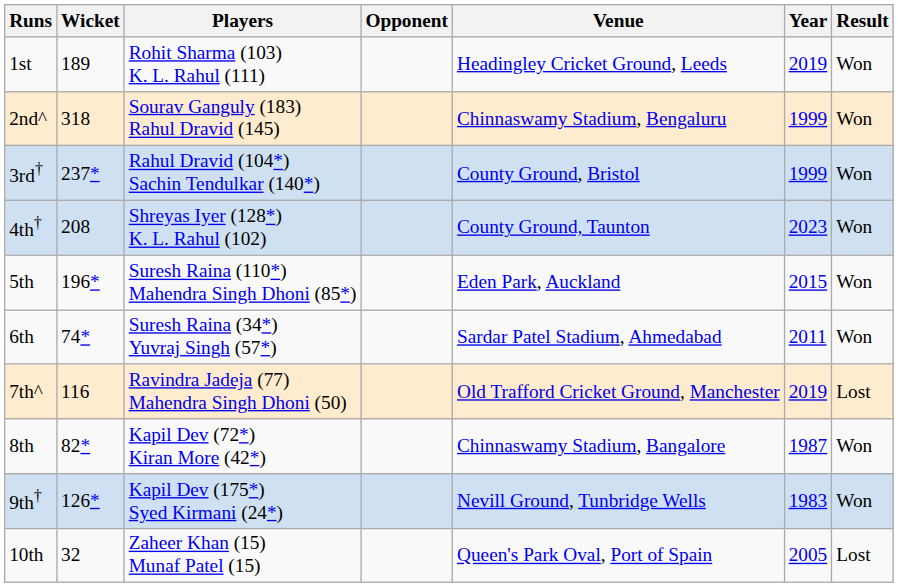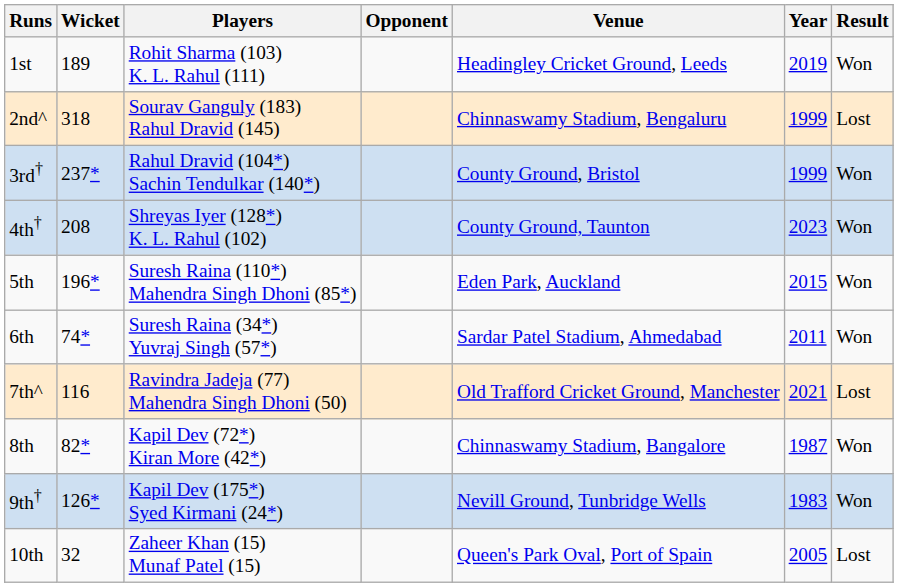 <table class="wikitable"style="font-size: 90%">
 <tr>
 <th scope="col">Runs</th>
 <th scope="col">Wicket</th>
 <th scope="col">Players</th>
 <th scope="col">Opponent</th>
 <th scope="col">Venue</th>
 <th scope="col">Year</th>
 <th scope="col">Result</th>
 </tr>
 <tr>
 <td>1st</td>
 <td>189</td>
 <td><a href='#'>Rohit Sharma</a> (103) <br> <a href='#'>K. L. Rahul</a> (111)</td>
 <td></td>
 <td><a href='#'>Headingley Cricket Ground</a>, <a href='#'>Leeds</a></td>
 <td><a href='#'>2019</a></td>
 <td>Won</td>
 </tr>
 <tr style="background:#ffebcd;">
 <td>2nd^</td>
 <td>318</td>
 <td><a href='#'>Sourav Ganguly</a> (183) <br> <a href='#'>Rahul Dravid</a> (145)</td>
 <td></td>
 <td><a href='#'>Chinnaswamy Stadium</a>, <a href='#'>Bengaluru</a></td>
 <td><a href='#'>1999</a></td>
-<td>Won</td>
+<td>Lost</td>
 </tr>
 <tr style="background:#cee0f2;">
 <td>3rd<sup>†</sup></td>
 <td>237<a href='#'>*</a></td>
 <td><a href='#'>Rahul Dravid</a> (104<a href='#'>*</a>) <br> <a href='#'>Sachin Tendulkar</a> (140<a href='#'>*</a>)</td>
 <td></td>
 <td><a href='#'>County Ground</a>, <a href='#'>Bristol</a></td>
 <td><a href='#'>1999</a></td>
 <td>Won</td>
 </tr>
 <tr style="background:#cee0f2;">
 <td>4th<sup>†</sup></td>
 <td>208</td>
 <td><a href='#'>Shreyas Iyer</a> (128<a href='#'>*</a>) <br> <a href='#'>K. L. Rahul</a> (102)</td>
 <td></td>
 <td><a href='#'>County Ground, Taunton</a></td>
 <td><a href='#'>2023</a></td>
 <td>Won</td>
 </tr>
 <tr>
 <td>5th</td>
 <td>196<a href='#'>*</a></td>
 <td><a href='#'>Suresh Raina</a> (110<a href='#'>*</a>) <br> <a href='#'>Mahendra Singh Dhoni</a> (85<a href='#'>*</a>)</td>
 <td></td>
 <td><a href='#'>Eden Park</a>, <a href='#'>Auckland</a></td>
 <td><a href='#'>2015</a></td>
 <td>Won</td>
 </tr>
 <tr>
 <td>6th</td>
 <td>74<a href='#'>*</a></td>
 <td><a href='#'>Suresh Raina</a> (34<a href='#'>*</a>) <br> <a href='#'>Yuvraj Singh</a> (57<a href='#'>*</a>)</td>
 <td></td>
 <td><a href='#'>Sardar Patel Stadium</a>, <a href='#'>Ahmedabad</a></td>
 <td><a href='#'>2011</a></td>
 <td>Won</td>
 </tr>
 <tr style="background:#ffebcd;">
 <td>7th^</td>
 <td>116</td>
 <td><a href='#'>Ravindra Jadeja</a> (77) <br> <a href='#'>Mahendra Singh Dhoni</a> (50)</td>
 <td></td>
 <td><a href='#'>Old Trafford Cricket Ground</a>, <a href='#'>Manchester</a></td>
-<td><a href='#'>2019</a></td>
+<td><a href='#'>2021</a></td>
 <td>Lost</td>
 </tr>
 <tr>
 <td>8th</td>
 <td>82<a href='#'>*</a></td>
 <td><a href='#'>Kapil Dev</a> (72<a href='#'>*</a>) <br> <a href='#'>Kiran More</a> (42<a href='#'>*</a>)</td>
 <td></td>
 <td><a href='#'>Chinnaswamy Stadium</a>, <a href='#'>Bangalore</a></td>
 <td><a href='#'>1987</a></td>
 <td>Won</td>
 </tr>
 <tr style="background:#cee0f2;">
 <td>9th<sup>†</sup></td>
 <td>126<a href='#'>*</a></td>
 <td><a href='#'>Kapil Dev</a> (175<a href='#'>*</a>) <br> <a href='#'>Syed Kirmani</a> (24<a href='#'>*</a>)</td>
 <td></td>
 <td><a href='#'>Nevill Ground</a>, <a href='#'>Tunbridge Wells</a></td>
 <td><a href='#'>1983</a></td>
 <td>Won</td>
 </tr>
 <tr>
 <td>10th</td>
 <td>32</td>
 <td><a href='#'>Zaheer Khan</a> (15) <br> <a href='#'>Munaf Patel</a> (15)</td>
 <td></td>
 <td><a href='#'>Queen's Park Oval</a>, <a href='#'>Port of Spain</a></td>
 <td><a href='#'>2005</a></td>
 <td>Lost</td>
 </tr>
 </table>
